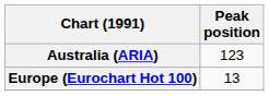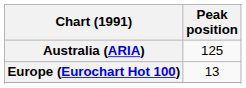 <table class="wikitable sortable plainrowheaders" style="text-align:center">
 <tr>
 <th>Chart (1991)</th>
 <th>Peak<br>position</th>
 </tr>
 <tr>
 <th scope="row">Australia (<a href='#'>ARIA</a>)</th>
-<td>123</td>
+<td>125</td>
 </tr>
 <tr>
 <th scope="row">Europe (<a href='#'>Eurochart Hot 100</a>)</th>
 <td>13</td>
 </tr>
 <tr>
 </tr>
 <tr>
 </tr>
 <tr>
 </tr>
 </table>
